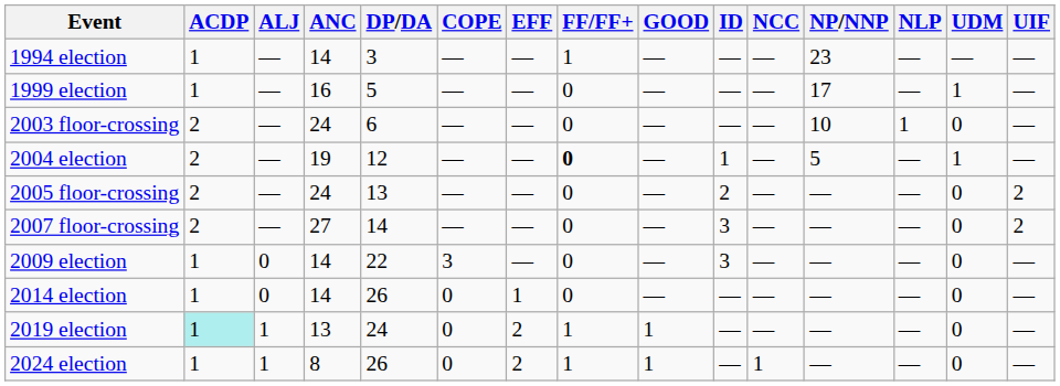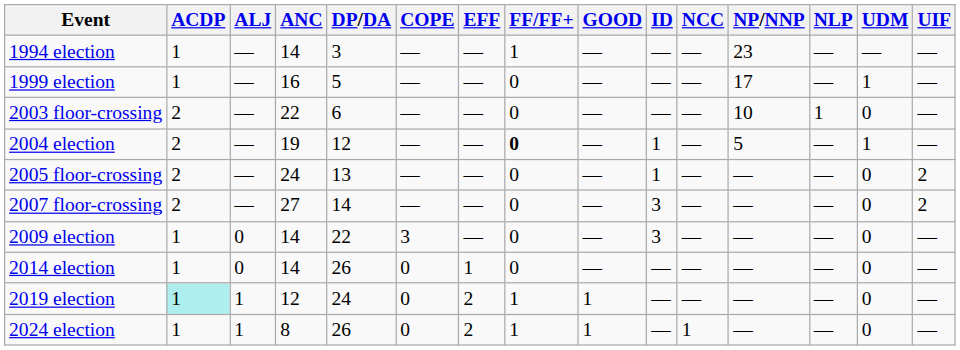 <table class="wikitable">
 <tr>
 <th>Event</th>
 <th><a href='#'>ACDP</a></th>
 <th><a href='#'>ALJ</a></th>
 <th><a href='#'>ANC</a></th>
 <th><a href='#'>DP</a>/<a href='#'>DA</a></th>
 <th><a href='#'>COPE</a></th>
 <th><a href='#'>EFF</a></th>
 <th><a href='#'>FF/FF+</a></th>
 <th><a href='#'>GOOD</a></th>
 <th><a href='#'>ID</a></th>
 <th><a href='#'>NCC</a></th>
 <th><a href='#'>NP</a>/<a href='#'>NNP</a></th>
 <th><a href='#'>NLP</a></th>
 <th><a href='#'>UDM</a></th>
 <th><a href='#'>UIF</a></th>
 </tr>
 <tr>
 <td><a href='#'>1994 election</a></td>
 <td>1</td>
 <td>—</td>
 <td>14</td>
 <td>3</td>
 <td>—</td>
 <td>—</td>
 <td>1</td>
 <td>—</td>
 <td>—</td>
 <td>—</td>
 <td>23</td>
 <td>—</td>
 <td>—</td>
 <td>—</td>
 </tr>
 <tr>
 <td><a href='#'>1999 election</a></td>
 <td>1</td>
 <td>—</td>
 <td>16</td>
 <td>5</td>
 <td>—</td>
 <td>—</td>
 <td>0</td>
 <td>—</td>
 <td>—</td>
 <td>—</td>
 <td>17</td>
 <td>—</td>
 <td>1</td>
 <td>—</td>
 </tr>
 <tr>
 <td><a href='#'>2003 floor-crossing</a></td>
 <td>2</td>
 <td>—</td>
-<td>24</td>
+<td>22</td>
 <td>6</td>
 <td>—</td>
 <td>—</td>
 <td>0</td>
 <td>—</td>
 <td>—</td>
 <td>—</td>
 <td>10</td>
 <td>1</td>
 <td>0</td>
 <td>—</td>
 </tr>
 <tr>
 <td><a href='#'>2004 election</a></td>
 <td>2</td>
 <td>—</td>
 <td>19</td>
 <td>12</td>
 <td>—</td>
 <td>—</td>
 <td><strong>0</strong></td>
 <td>—</td>
 <td>1</td>
 <td>—</td>
 <td>5</td>
 <td>—</td>
 <td>1</td>
 <td>—</td>
 </tr>
 <tr>
 <td><a href='#'>2005 floor-crossing</a></td>
 <td>2</td>
 <td>—</td>
 <td>24</td>
 <td>13</td>
 <td>—</td>
 <td>—</td>
 <td>0</td>
 <td>—</td>
-<td>2</td>
+<td>1</td>
 <td>—</td>
 <td>—</td>
 <td>—</td>
 <td>0</td>
 <td>2</td>
 </tr>
 <tr>
 <td><a href='#'>2007 floor-crossing</a></td>
 <td>2</td>
 <td>—</td>
 <td>27</td>
 <td>14</td>
 <td>—</td>
 <td>—</td>
 <td>0</td>
 <td>—</td>
 <td>3</td>
 <td>—</td>
 <td>—</td>
 <td>—</td>
 <td>0</td>
 <td>2</td>
 </tr>
 <tr>
 <td><a href='#'>2009 election</a></td>
 <td>1</td>
 <td>0</td>
 <td>14</td>
 <td>22</td>
 <td>3</td>
 <td>—</td>
 <td>0</td>
 <td>—</td>
 <td>3</td>
 <td>—</td>
 <td>—</td>
 <td>—</td>
 <td>0</td>
 <td>—</td>
 </tr>
 <tr>
 <td><a href='#'>2014 election</a></td>
 <td>1</td>
 <td>0</td>
 <td>14</td>
 <td>26</td>
 <td>0</td>
 <td>1</td>
 <td>0</td>
 <td>—</td>
 <td>—</td>
 <td>—</td>
 <td>—</td>
 <td>—</td>
 <td>0</td>
 <td>—</td>
 </tr>
 <tr>
 <td><a href='#'>2019 election</a></td>
 <td style="background: paleturquoise;">1</td>
 <td>1</td>
-<td>13</td>
+<td>12</td>
 <td>24</td>
 <td>0</td>
 <td>2</td>
 <td>1</td>
 <td>1</td>
 <td>—</td>
 <td>—</td>
 <td>—</td>
 <td>—</td>
 <td>0</td>
 <td>—</td>
 </tr>
 <tr>
 <td><a href='#'>2024 election</a></td>
 <td>1</td>
 <td>1</td>
 <td>8</td>
 <td>26</td>
 <td>0</td>
 <td>2</td>
 <td>1</td>
 <td>1</td>
 <td>—</td>
 <td>1</td>
 <td>—</td>
 <td>—</td>
 <td>0</td>
 <td>—</td>
 </tr>
 </table>
